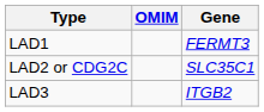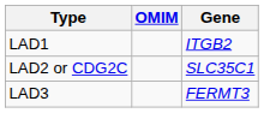 <table class="wikitable">
 <tr>
 <th>Type</th>
 <th><a href='#'>OMIM</a></th>
 <th>Gene</th>
 </tr>
 <tr>
 <td>LAD1</td>
 <td></td>
-<td><em><a href='#'>FERMT3</a></em></td>
+<td><em><a href='#'>ITGB2</a></em></td>
 </tr>
 <tr>
 <td>LAD2 or <a href='#'>CDG2C</a></td>
 <td></td>
 <td><em><a href='#'>SLC35C1</a></em></td>
 </tr>
 <tr>
 <td>LAD3</td>
 <td></td>
-<td><em><a href='#'>ITGB2</a></em></td>
+<td><em><a href='#'>FERMT3</a></em></td>
 </tr>
 </table>
